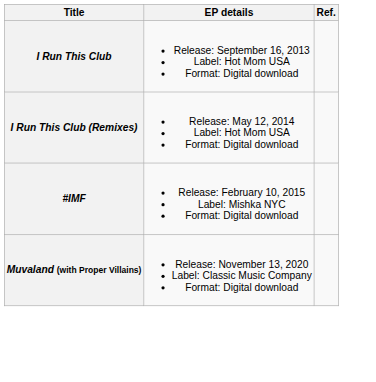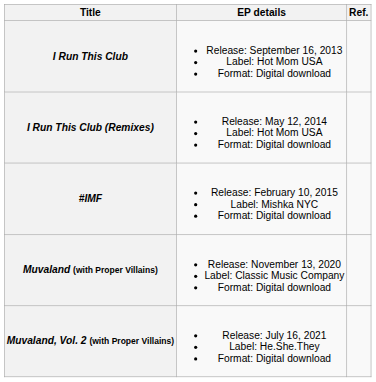 <table class="wikitable plainrowheaders" style="text-align:center;">
 <tr>
 <th scope="col">Title</th>
 <th scope="col">EP details</th>
 <th scope="col">Ref.</th>
 </tr>
 <tr>
 <th scope="row"><em>I Run This Club</em></th>
 <td><br><ul><li>Release: September 16, 2013</li><li>Label: Hot Mom USA</li><li>Format: Digital download</li></ul></td>
 <td></td>
 </tr>
 <tr>
 <th scope="row"><em>I Run This Club (Remixes)</em></th>
 <td><br><ul><li>Release: May 12, 2014</li><li>Label: Hot Mom USA</li><li>Format: Digital download</li></ul></td>
 <td></td>
 </tr>
 <tr>
 <th scope="row"><em>#IMF</em></th>
 <td><br><ul><li>Release: February 10, 2015</li><li>Label: Mishka NYC</li><li>Format: Digital download</li></ul></td>
 <td></td>
 </tr>
 <tr>
 <th scope="row"><em>Muvaland</em> <small>(with Proper Villains)</small></th>
 <td><br><ul><li>Release: November 13, 2020</li><li>Label: Classic Music Company</li><li>Format: Digital download</li></ul></td>
 <td></td>
 </tr>
+<tr>
+<th scope="row"><em>Muvaland, Vol. 2</em> <small>(with Proper Villains)</small></th>
+<td><br><ul><li>Release: July 16, 2021</li><li>Label: He.She.They</li><li>Format: Digital download</li></ul></td>
+<td></td>
+</tr>
 </table>
